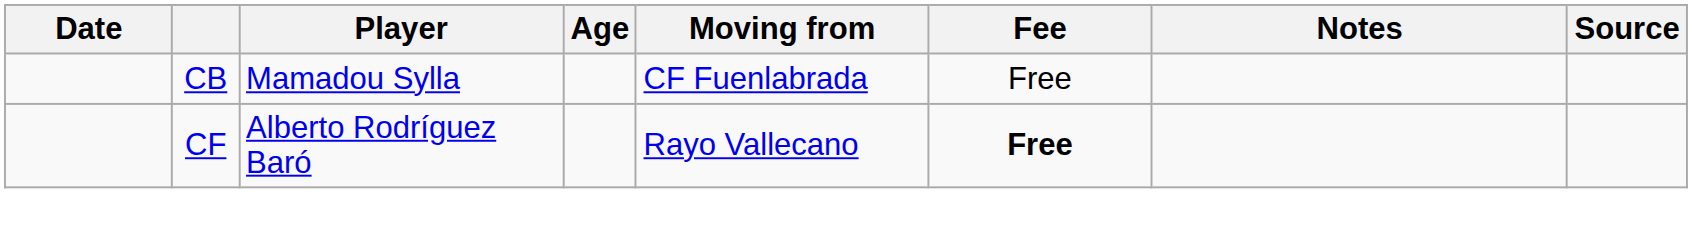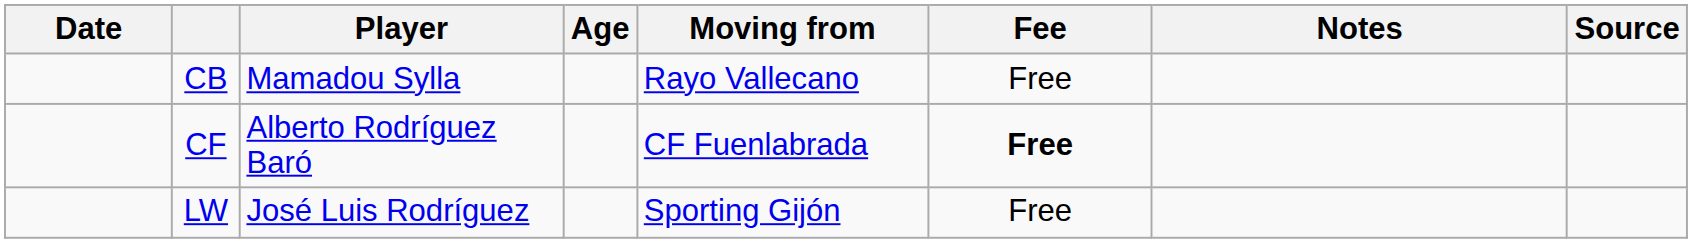 <table class="wikitable sortable">
 <tr>
 <th style="width:110px">Date</th>
 <th style="width:30px"></th>
 <th style="width:220px">Player</th>
 <th style="width:20px">Age</th>
 <th style="width:180px">Moving from</th>
 <th style="width:160px">Fee</th>
 <th style="width:320px" class="unsortable">Notes</th>
 <th style="width:35px">Source</th>
 </tr>
 <tr>
 <td></td>
 <td align="center"><a href='#'>CB</a></td>
 <td> <a href='#'>Mamadou Sylla</a></td>
 <td align="center"></td>
-<td> <a href='#'>CF Fuenlabrada</a></td>
+<td> <a href='#'>Rayo Vallecano</a></td>
 <td align="center">Free</td>
 <td align="center"></td>
 <td></td>
 </tr>
 <tr>
 <td></td>
 <td align="center"><a href='#'>CF</a></td>
 <td> <a href='#'>Alberto Rodríguez Baró</a></td>
 <td align="center"></td>
-<td> <a href='#'>Rayo Vallecano</a></td>
+<td> <a href='#'>CF Fuenlabrada</a></td>
 <td align="center"><strong>Free</strong></td>
 <td align="center"></td>
 <td></td>
 </tr>
+<tr>
+<td></td>
+<td align="center"><a href='#'>LW</a></td>
+<td> <a href='#'>José Luis Rodríguez</a></td>
+<td align="center"></td>
+<td> <a href='#'>Sporting Gijón</a></td>
+<td align="center">Free</td>
+<td align="center"></td>
+<td></td>
+</tr>
 </table>
